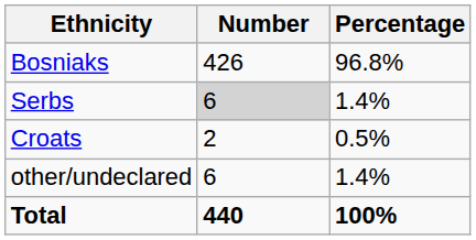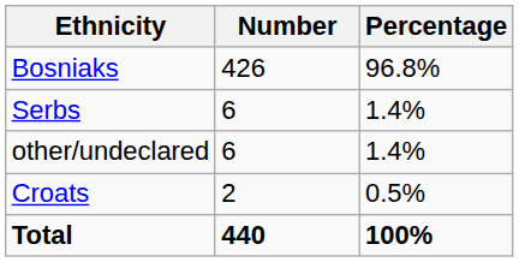 <table class="wikitable">
 <tr>
 <th width="100px">Ethnicity</th>
 <th width="80px">Number</th>
 <th width="80px">Percentage</th>
 </tr>
 <tr>
 <td><a href='#'>Bosniaks</a></td>
 <td>426</td>
 <td>96.8%</td>
 </tr>
 <tr>
 <td><a href='#'>Serbs</a></td>
-<td style="background: lightgrey;">6</td>
+<td>6</td>
+<td>1.4%</td>
+</tr>
+<tr>
+<td>other/undeclared</td>
+<td>6</td>
 <td>1.4%</td>
 </tr>
 <tr>
 <td><a href='#'>Croats</a></td>
 <td>2</td>
 <td>0.5%</td>
 </tr>
 <tr>
-<td>other/undeclared</td>
-<td>6</td>
-<td>1.4%</td>
-</tr>
-<tr>
 <td><strong>Total</strong></td>
 <td><strong>440</strong></td>
 <td><strong>100%</strong></td>
 </tr>
 </table>
